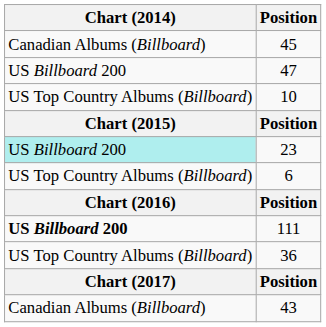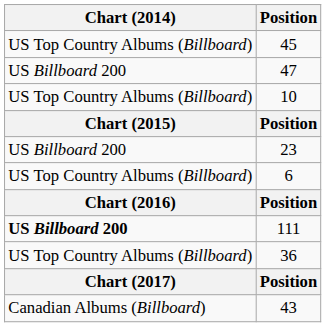 <table class="wikitable">
 <tr>
 <th>Chart (2014)</th>
 <th>Position</th>
 </tr>
 <tr>
-<td>Canadian Albums (<em>Billboard</em>)</td>
+<td>US Top Country Albums (<em>Billboard</em>)</td>
 <td style="text-align:center;">45</td>
 </tr>
 <tr>
 <td>US <em>Billboard</em> 200</td>
 <td style="text-align:center;">47</td>
 </tr>
 <tr>
 <td>US Top Country Albums (<em>Billboard</em>)</td>
 <td style="text-align:center;">10</td>
 </tr>
 <tr>
 <th>Chart (2015)</th>
 <th>Position</th>
 </tr>
 <tr>
-<td style="background: paleturquoise;">US <em>Billboard</em> 200</td>
+<td>US <em>Billboard</em> 200</td>
 <td style="text-align:center;">23</td>
 </tr>
 <tr>
 <td>US Top Country Albums (<em>Billboard</em>)</td>
 <td style="text-align:center;">6</td>
 </tr>
 <tr>
 <th>Chart (2016)</th>
 <th>Position</th>
 </tr>
 <tr>
 <td><strong>US <em>Billboard</em> 200</strong></td>
 <td style="text-align:center;">111</td>
 </tr>
 <tr>
 <td>US Top Country Albums (<em>Billboard</em>)</td>
 <td style="text-align:center;">36</td>
 </tr>
 <tr>
 <th>Chart (2017)</th>
 <th>Position</th>
 </tr>
 <tr>
 <td>Canadian Albums (<em>Billboard</em>)</td>
 <td style="text-align:center;">43</td>
 </tr>
 </table>
